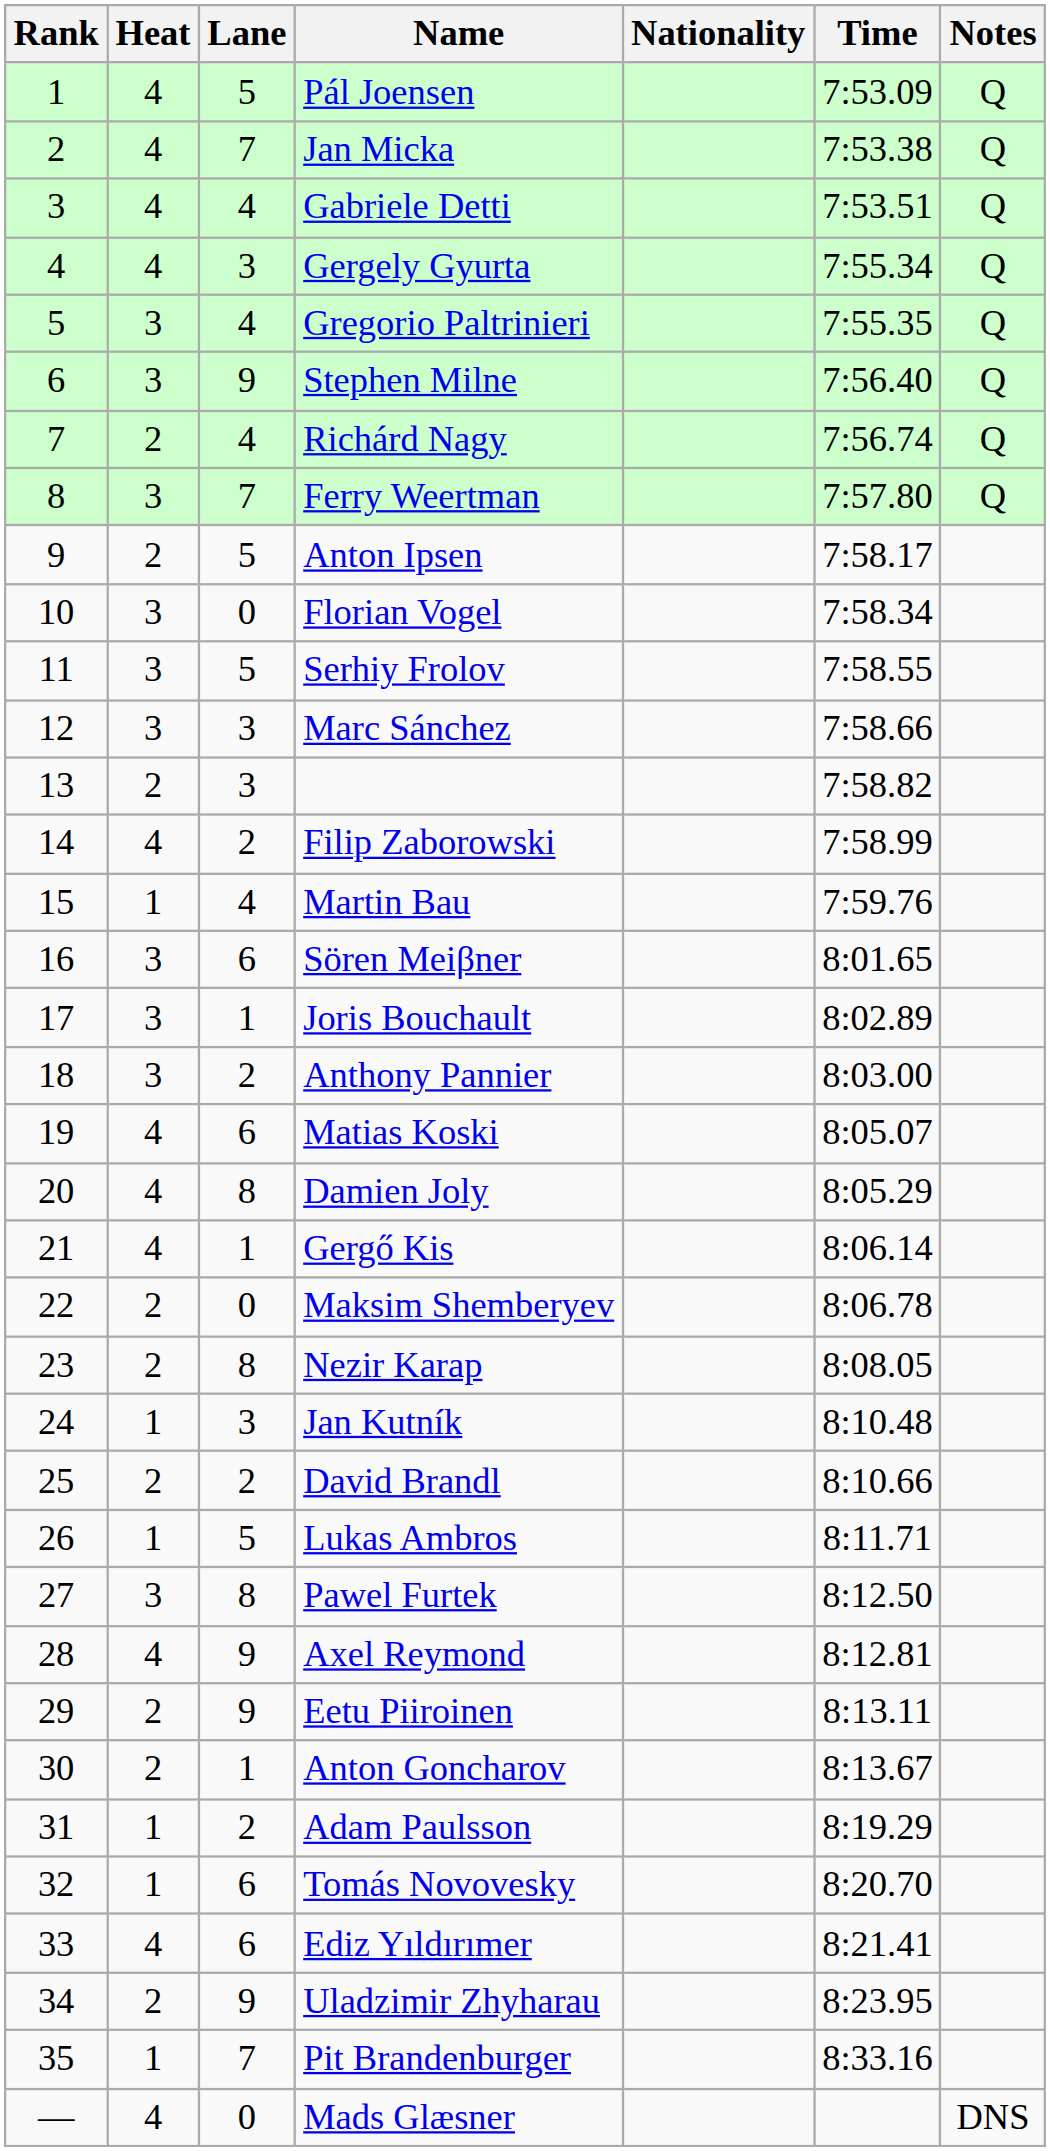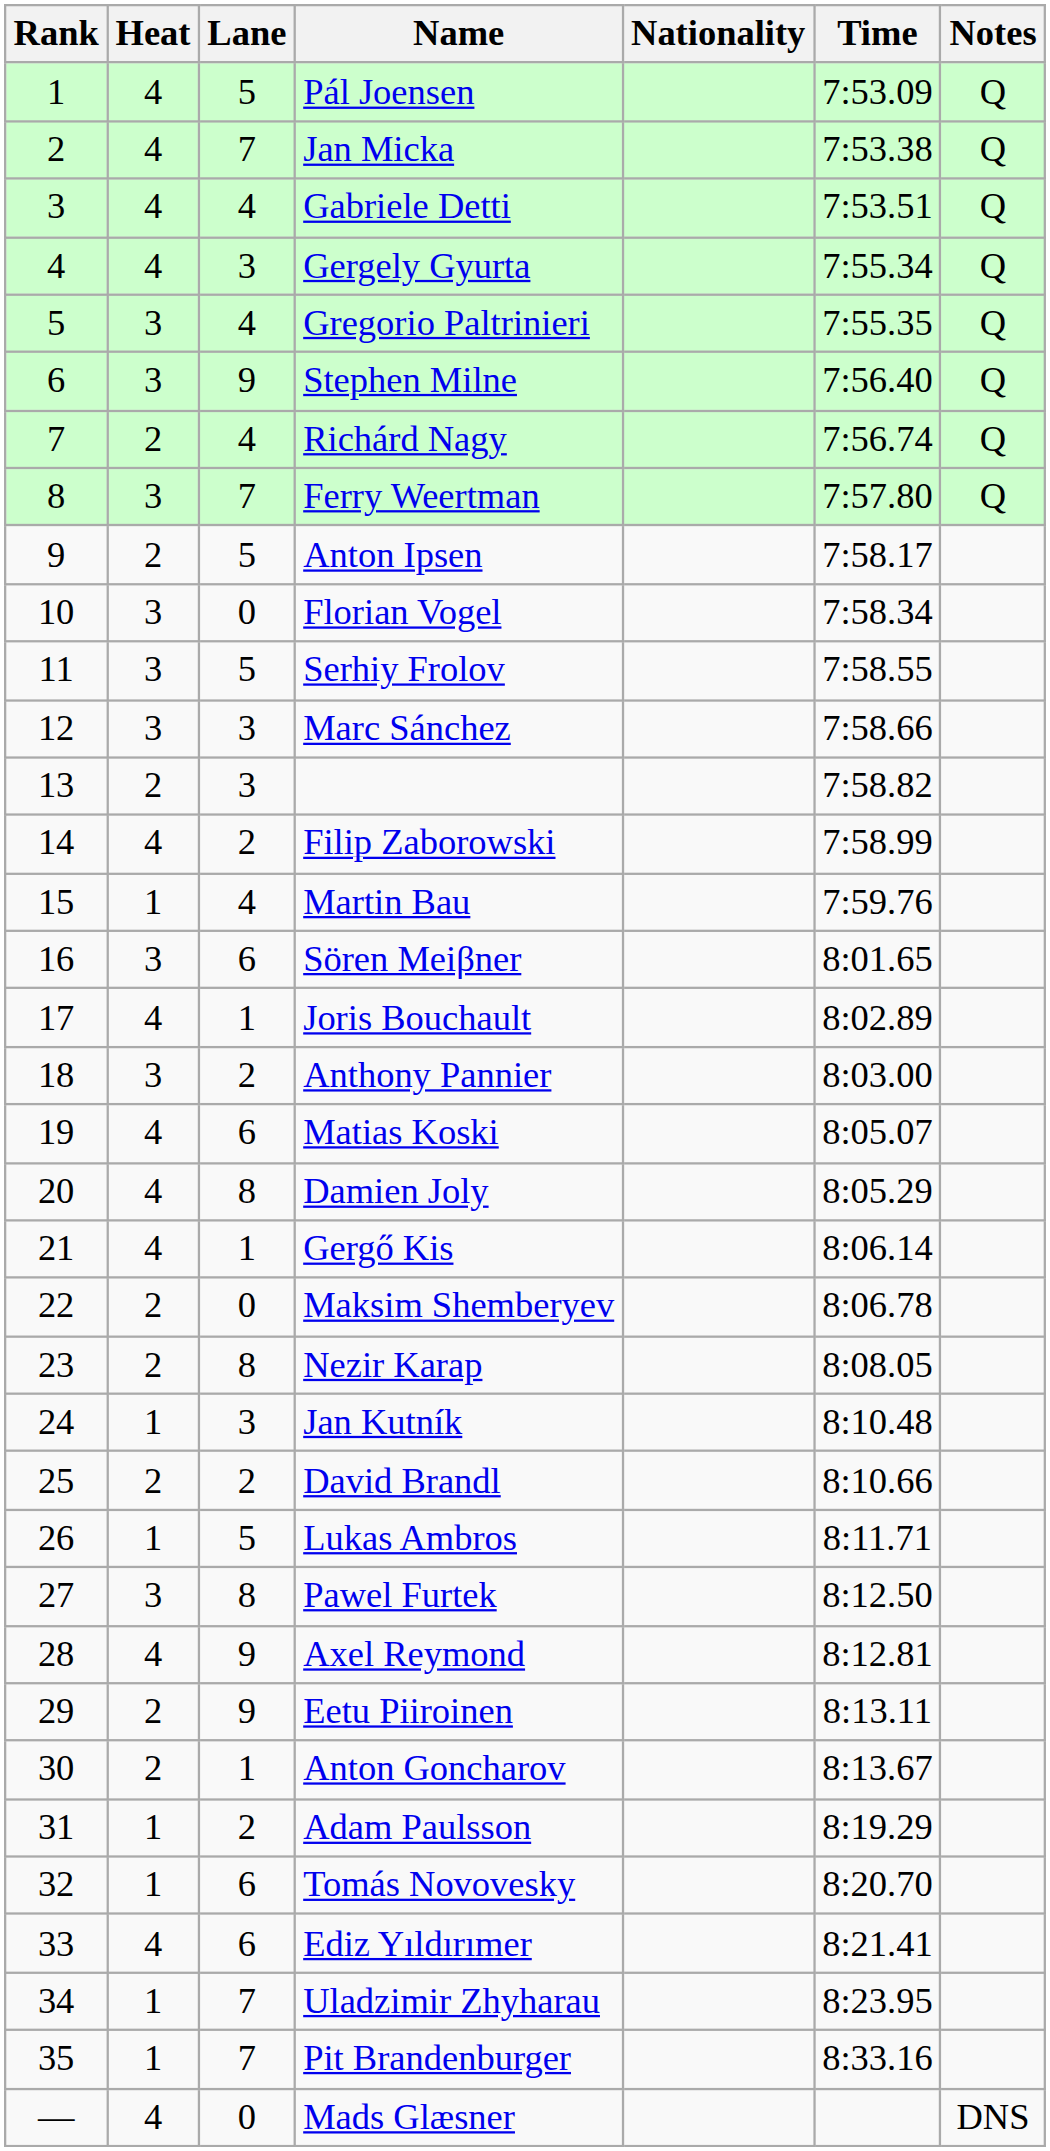 <table class="wikitable sortable" style="text-align:center">
 <tr>
 <th>Rank</th>
 <th>Heat</th>
 <th>Lane</th>
 <th>Name</th>
 <th>Nationality</th>
 <th>Time</th>
 <th>Notes</th>
 </tr>
 <tr bgcolor=ccffcc>
 <td>1</td>
 <td>4</td>
 <td>5</td>
 <td align=left><a href='#'>Pál Joensen</a></td>
 <td align=left></td>
 <td>7:53.09</td>
 <td>Q</td>
 </tr>
 <tr bgcolor=ccffcc>
 <td>2</td>
 <td>4</td>
 <td>7</td>
 <td align=left><a href='#'>Jan Micka</a></td>
 <td align=left></td>
 <td>7:53.38</td>
 <td>Q</td>
 </tr>
 <tr bgcolor=ccffcc>
 <td>3</td>
 <td>4</td>
 <td>4</td>
 <td align=left><a href='#'>Gabriele Detti</a></td>
 <td align=left></td>
 <td>7:53.51</td>
 <td>Q</td>
 </tr>
 <tr bgcolor=ccffcc>
 <td>4</td>
 <td>4</td>
 <td>3</td>
 <td align=left><a href='#'>Gergely Gyurta</a></td>
 <td align=left></td>
 <td>7:55.34</td>
 <td>Q</td>
 </tr>
 <tr bgcolor=ccffcc>
 <td>5</td>
 <td>3</td>
 <td>4</td>
 <td align=left><a href='#'>Gregorio Paltrinieri</a></td>
 <td align=left></td>
 <td>7:55.35</td>
 <td>Q</td>
 </tr>
 <tr bgcolor=ccffcc>
 <td>6</td>
 <td>3</td>
 <td>9</td>
 <td align=left><a href='#'>Stephen Milne</a></td>
 <td align=left></td>
 <td>7:56.40</td>
 <td>Q</td>
 </tr>
 <tr bgcolor=ccffcc>
 <td>7</td>
 <td>2</td>
 <td>4</td>
 <td align=left><a href='#'>Richárd Nagy</a></td>
 <td align=left></td>
 <td>7:56.74</td>
 <td>Q</td>
 </tr>
 <tr bgcolor=ccffcc>
 <td>8</td>
 <td>3</td>
 <td>7</td>
 <td align=left><a href='#'>Ferry Weertman</a></td>
 <td align=left></td>
 <td>7:57.80</td>
 <td>Q</td>
 </tr>
 <tr>
 <td>9</td>
 <td>2</td>
 <td>5</td>
 <td align=left><a href='#'>Anton Ipsen</a></td>
 <td align=left></td>
 <td>7:58.17</td>
 <td></td>
 </tr>
 <tr>
 <td>10</td>
 <td>3</td>
 <td>0</td>
 <td align=left><a href='#'>Florian Vogel</a></td>
 <td align=left></td>
 <td>7:58.34</td>
 <td></td>
 </tr>
 <tr>
 <td>11</td>
 <td>3</td>
 <td>5</td>
 <td align=left><a href='#'>Serhiy Frolov</a></td>
 <td align=left></td>
 <td>7:58.55</td>
 <td></td>
 </tr>
 <tr>
 <td>12</td>
 <td>3</td>
 <td>3</td>
 <td align=left><a href='#'>Marc Sánchez</a></td>
 <td align=left></td>
 <td>7:58.66</td>
 <td></td>
 </tr>
 <tr>
 <td>13</td>
 <td>2</td>
 <td>3</td>
 <td align=left></td>
 <td align=left></td>
 <td>7:58.82</td>
 <td></td>
 </tr>
 <tr>
 <td>14</td>
 <td>4</td>
 <td>2</td>
 <td align=left><a href='#'>Filip Zaborowski</a></td>
 <td align=left></td>
 <td>7:58.99</td>
 <td></td>
 </tr>
 <tr>
 <td>15</td>
 <td>1</td>
 <td>4</td>
 <td align=left><a href='#'>Martin Bau</a></td>
 <td align=left></td>
 <td>7:59.76</td>
 <td></td>
 </tr>
 <tr>
 <td>16</td>
 <td>3</td>
 <td>6</td>
 <td align=left><a href='#'>Sören Meiβner</a></td>
 <td align=left></td>
 <td>8:01.65</td>
 <td></td>
 </tr>
 <tr>
 <td>17</td>
-<td>3</td>
+<td>4</td>
 <td>1</td>
 <td align=left><a href='#'>Joris Bouchault</a></td>
 <td align=left></td>
 <td>8:02.89</td>
 <td></td>
 </tr>
 <tr>
 <td>18</td>
 <td>3</td>
 <td>2</td>
 <td align=left><a href='#'>Anthony Pannier</a></td>
 <td align=left></td>
 <td>8:03.00</td>
 <td></td>
 </tr>
 <tr>
 <td>19</td>
 <td>4</td>
 <td>6</td>
 <td align=left><a href='#'>Matias Koski</a></td>
 <td align=left></td>
 <td>8:05.07</td>
 <td></td>
 </tr>
 <tr>
 <td>20</td>
 <td>4</td>
 <td>8</td>
 <td align=left><a href='#'>Damien Joly</a></td>
 <td align=left></td>
 <td>8:05.29</td>
 <td></td>
 </tr>
 <tr>
 <td>21</td>
 <td>4</td>
 <td>1</td>
 <td align=left><a href='#'>Gergő Kis</a></td>
 <td align=left></td>
 <td>8:06.14</td>
 <td></td>
 </tr>
 <tr>
 <td>22</td>
 <td>2</td>
 <td>0</td>
 <td align=left><a href='#'>Maksim Shemberyev</a></td>
 <td align=left></td>
 <td>8:06.78</td>
 <td></td>
 </tr>
 <tr>
 <td>23</td>
 <td>2</td>
 <td>8</td>
 <td align=left><a href='#'>Nezir Karap</a></td>
 <td align=left></td>
 <td>8:08.05</td>
 <td></td>
 </tr>
 <tr>
 <td>24</td>
 <td>1</td>
 <td>3</td>
 <td align=left><a href='#'>Jan Kutník</a></td>
 <td align=left></td>
 <td>8:10.48</td>
 <td></td>
 </tr>
 <tr>
 <td>25</td>
 <td>2</td>
 <td>2</td>
 <td align=left><a href='#'>David Brandl</a></td>
 <td align=left></td>
 <td>8:10.66</td>
 <td></td>
 </tr>
 <tr>
 <td>26</td>
 <td>1</td>
 <td>5</td>
 <td align=left><a href='#'>Lukas Ambros</a></td>
 <td align=left></td>
 <td>8:11.71</td>
 <td></td>
 </tr>
 <tr>
 <td>27</td>
 <td>3</td>
 <td>8</td>
 <td align=left><a href='#'>Pawel Furtek</a></td>
 <td align=left></td>
 <td>8:12.50</td>
 <td></td>
 </tr>
 <tr>
 <td>28</td>
 <td>4</td>
 <td>9</td>
 <td align=left><a href='#'>Axel Reymond</a></td>
 <td align=left></td>
 <td>8:12.81</td>
 <td></td>
 </tr>
 <tr>
 <td>29</td>
 <td>2</td>
 <td>9</td>
 <td align=left><a href='#'>Eetu Piiroinen</a></td>
 <td align=left></td>
 <td>8:13.11</td>
 <td></td>
 </tr>
 <tr>
 <td>30</td>
 <td>2</td>
 <td>1</td>
 <td align=left><a href='#'>Anton Goncharov</a></td>
 <td align=left></td>
 <td>8:13.67</td>
 <td></td>
 </tr>
 <tr>
 <td>31</td>
 <td>1</td>
 <td>2</td>
 <td align=left><a href='#'>Adam Paulsson</a></td>
 <td align=left></td>
 <td>8:19.29</td>
 <td></td>
 </tr>
 <tr>
 <td>32</td>
 <td>1</td>
 <td>6</td>
 <td align=left><a href='#'>Tomás Novovesky</a></td>
 <td align=left></td>
 <td>8:20.70</td>
 <td></td>
 </tr>
 <tr>
 <td>33</td>
 <td>4</td>
 <td>6</td>
 <td align=left><a href='#'>Ediz Yıldırımer</a></td>
 <td align=left></td>
 <td>8:21.41</td>
 <td></td>
 </tr>
 <tr>
 <td>34</td>
-<td>2</td>
-<td>9</td>
+<td>1</td>
+<td>7</td>
 <td align=left><a href='#'>Uladzimir Zhyharau</a></td>
 <td align=left></td>
 <td>8:23.95</td>
 <td></td>
 </tr>
 <tr>
 <td>35</td>
 <td>1</td>
 <td>7</td>
 <td align=left><a href='#'>Pit Brandenburger</a></td>
 <td align=left></td>
 <td>8:33.16</td>
 <td></td>
 </tr>
 <tr>
 <td>—</td>
 <td>4</td>
 <td>0</td>
 <td align=left><a href='#'>Mads Glæsner</a></td>
 <td align=left></td>
 <td></td>
 <td>DNS</td>
 </tr>
 </table>
